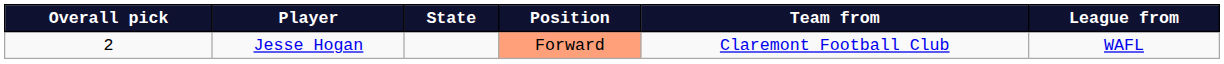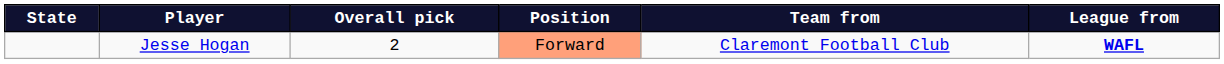 <table class="wikitable" style="text-align:center; font-size:100%; width:60%;">
 <tr style="color:#FFFFFF;">
+<th style="background:#0F1131; border: solid black 1px;">State</th>
+<th style="background:#0F1131; border: solid black 1px;">Player</th>
 <th style="background:#0F1131; border: solid black 1px;">Overall pick</th>
-<th style="background:#0F1131; border: solid black 1px;">Player</th>
-<th style="background:#0F1131; border: solid black 1px;">State</th>
 <th style="background:#0F1131; border: solid black 1px;">Position</th>
 <th style="background:#0F1131; border: solid black 1px;">Team from</th>
 <th style="background:#0F1131; border: solid black 1px;">League from</th>
 </tr>
 <tr>
+<td></td>
+<td><a href='#'>Jesse Hogan</a></td>
 <td>2</td>
-<td><a href='#'>Jesse Hogan</a></td>
-<td></td>
 <td style="background: lightsalmon;">Forward</td>
 <td><a href='#'>Claremont Football Club</a></td>
-<td><a href='#'>WAFL</a></td>
+<td><strong><a href='#'>WAFL</a></strong></td>
 </tr>
 </table>
